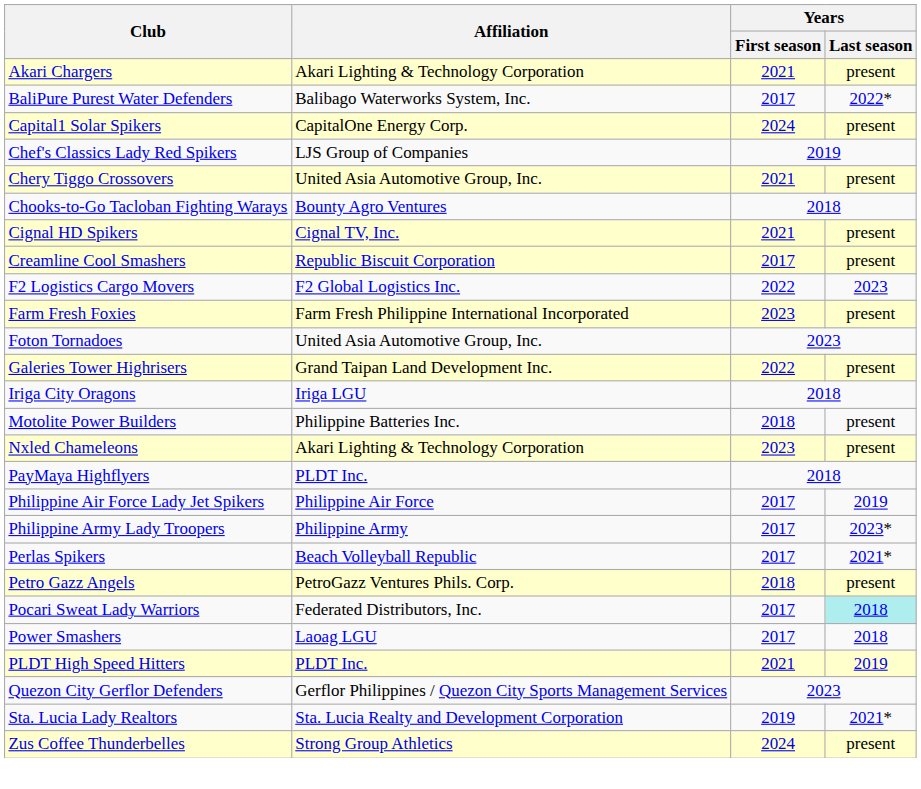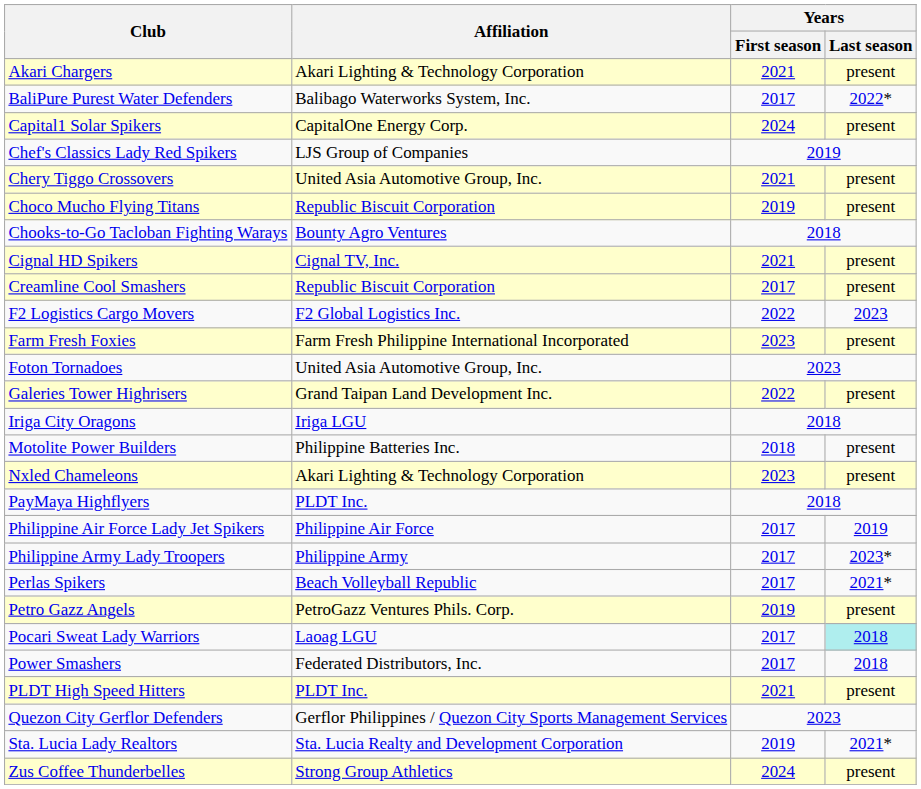 <table class="wikitable sortable">
 <tr>
 <th rowspan="2">Club</th>
 <th rowspan="2">Affiliation</th>
 <th colspan="2">Years</th>
 </tr>
 <tr>
 <th>First season</th>
 <th>Last season</th>
 </tr>
 <tr bgcolor=#ffc>
 <td><a href='#'>Akari Chargers</a></td>
 <td>Akari Lighting & Technology Corporation</td>
 <td style="text-align:center"><a href='#'>2021</a></td>
 <td style="text-align:center">present</td>
 </tr>
 <tr>
 <td><a href='#'>BaliPure Purest Water Defenders</a></td>
 <td>Balibago Waterworks System, Inc.</td>
 <td style="text-align:center"><a href='#'>2017</a></td>
 <td style="text-align:center"><a href='#'>2022</a>*</td>
 </tr>
 <tr bgcolor=#ffc>
 <td><a href='#'>Capital1 Solar Spikers</a></td>
 <td>CapitalOne Energy Corp.</td>
 <td style="text-align:center"><a href='#'>2024</a></td>
 <td style="text-align:center">present</td>
 </tr>
 <tr>
 <td><a href='#'>Chef's Classics Lady Red Spikers</a></td>
 <td>LJS Group of Companies</td>
 <td style="text-align:center" colspan="2"><a href='#'>2019</a></td>
 </tr>
 <tr bgcolor=#ffc>
 <td><a href='#'>Chery Tiggo Crossovers</a></td>
 <td>United Asia Automotive Group, Inc.</td>
 <td style="text-align:center"><a href='#'>2021</a></td>
+<td style="text-align:center">present</td>
+</tr>
+<tr bgcolor=#ffc>
+<td><a href='#'>Choco Mucho Flying Titans</a></td>
+<td><a href='#'>Republic Biscuit Corporation</a></td>
+<td style="text-align:center"><a href='#'>2019</a></td>
 <td style="text-align:center">present</td>
 </tr>
 <tr>
 <td><a href='#'>Chooks-to-Go Tacloban Fighting Warays</a></td>
 <td><a href='#'>Bounty Agro Ventures</a></td>
 <td style="text-align:center" colspan="2"><a href='#'>2018</a></td>
 </tr>
 <tr bgcolor=#ffc>
 <td><a href='#'>Cignal HD Spikers</a></td>
 <td><a href='#'>Cignal TV, Inc.</a></td>
 <td style="text-align:center"><a href='#'>2021</a></td>
 <td style="text-align:center">present</td>
 </tr>
 <tr bgcolor=#ffc>
 <td><a href='#'>Creamline Cool Smashers</a></td>
 <td><a href='#'>Republic Biscuit Corporation</a></td>
 <td style="text-align:center"><a href='#'>2017</a></td>
 <td style="text-align:center">present</td>
 </tr>
 <tr>
 <td><a href='#'>F2 Logistics Cargo Movers</a></td>
 <td><a href='#'>F2 Global Logistics Inc.</a></td>
 <td style="text-align:center"><a href='#'>2022</a></td>
 <td style="text-align:center"><a href='#'>2023</a></td>
 </tr>
 <tr bgcolor=#ffc>
 <td><a href='#'>Farm Fresh Foxies</a></td>
 <td>Farm Fresh Philippine International Incorporated</td>
 <td style="text-align:center"><a href='#'>2023</a></td>
 <td style="text-align:center">present</td>
 </tr>
 <tr>
 <td><a href='#'>Foton Tornadoes</a></td>
 <td>United Asia Automotive Group, Inc.</td>
 <td style="text-align:center" colspan="2"><a href='#'>2023</a></td>
 </tr>
 <tr bgcolor=#ffc>
 <td><a href='#'>Galeries Tower Highrisers</a></td>
 <td>Grand Taipan Land Development Inc.</td>
 <td style="text-align:center"><a href='#'>2022</a></td>
 <td style="text-align:center">present</td>
 </tr>
 <tr>
 <td><a href='#'>Iriga City Oragons</a></td>
 <td><a href='#'>Iriga LGU</a></td>
 <td style="text-align:center" colspan="2"><a href='#'>2018</a></td>
 </tr>
 <tr>
 <td><a href='#'>Motolite Power Builders</a></td>
 <td>Philippine Batteries Inc.</td>
 <td style="text-align:center"><a href='#'>2018</a></td>
 <td style="text-align:center">present</td>
 </tr>
 <tr bgcolor=#ffc>
 <td><a href='#'>Nxled Chameleons</a></td>
 <td>Akari Lighting & Technology Corporation</td>
 <td style="text-align:center"><a href='#'>2023</a></td>
 <td style="text-align:center">present</td>
 </tr>
 <tr>
 <td><a href='#'>PayMaya Highflyers</a></td>
 <td><a href='#'>PLDT Inc.</a></td>
 <td style="text-align:center" colspan="2"><a href='#'>2018</a></td>
 </tr>
 <tr>
 <td><a href='#'>Philippine Air Force Lady Jet Spikers</a></td>
 <td><a href='#'>Philippine Air Force</a></td>
 <td style="text-align:center"><a href='#'>2017</a></td>
 <td style="text-align:center"><a href='#'>2019</a></td>
 </tr>
 <tr>
 <td><a href='#'>Philippine Army Lady Troopers</a></td>
 <td><a href='#'>Philippine Army</a></td>
 <td style="text-align:center"><a href='#'>2017</a></td>
 <td style="text-align:center"><a href='#'>2023</a>*</td>
 </tr>
 <tr>
 <td><a href='#'>Perlas Spikers</a></td>
 <td><a href='#'>Beach Volleyball Republic</a></td>
 <td style="text-align:center"><a href='#'>2017</a></td>
 <td style="text-align:center"><a href='#'>2021</a>*</td>
 </tr>
 <tr bgcolor=#ffc>
 <td><a href='#'>Petro Gazz Angels</a></td>
 <td>PetroGazz Ventures Phils. Corp.</td>
-<td style="text-align:center"><a href='#'>2018</a></td>
+<td style="text-align:center"><a href='#'>2019</a></td>
 <td style="text-align:center">present</td>
 </tr>
 <tr>
 <td><a href='#'>Pocari Sweat Lady Warriors</a></td>
-<td>Federated Distributors, Inc.</td>
+<td><a href='#'>Laoag LGU</a></td>
 <td style="text-align:center"><a href='#'>2017</a></td>
 <td style="background: paleturquoise; text-align:center"><a href='#'>2018</a></td>
 </tr>
 <tr>
 <td><a href='#'>Power Smashers</a></td>
-<td><a href='#'>Laoag LGU</a></td>
+<td>Federated Distributors, Inc.</td>
 <td style="text-align:center"><a href='#'>2017</a></td>
 <td style="text-align:center"><a href='#'>2018</a></td>
 </tr>
 <tr bgcolor=#ffc>
 <td><a href='#'>PLDT High Speed Hitters</a></td>
 <td><a href='#'>PLDT Inc.</a></td>
 <td style="text-align:center"><a href='#'>2021</a></td>
-<td style="text-align:center"><a href='#'>2019</a></td>
+<td style="text-align:center">present</td>
 </tr>
 <tr>
 <td><a href='#'>Quezon City Gerflor Defenders</a></td>
 <td>Gerflor Philippines / <a href='#'>Quezon City Sports Management Services</a></td>
 <td style="text-align:center" colspan="2"><a href='#'>2023</a></td>
 </tr>
 <tr>
 <td><a href='#'>Sta. Lucia Lady Realtors</a></td>
 <td><a href='#'>Sta. Lucia Realty and Development Corporation</a></td>
 <td style="text-align:center"><a href='#'>2019</a></td>
 <td style="text-align:center"><a href='#'>2021</a>*</td>
 </tr>
 <tr bgcolor=#ffc>
 <td><a href='#'>Zus Coffee Thunderbelles</a></td>
 <td><a href='#'>Strong Group Athletics</a></td>
 <td style="text-align:center"><a href='#'>2024</a></td>
 <td style="text-align:center">present</td>
 </tr>
 </table>
